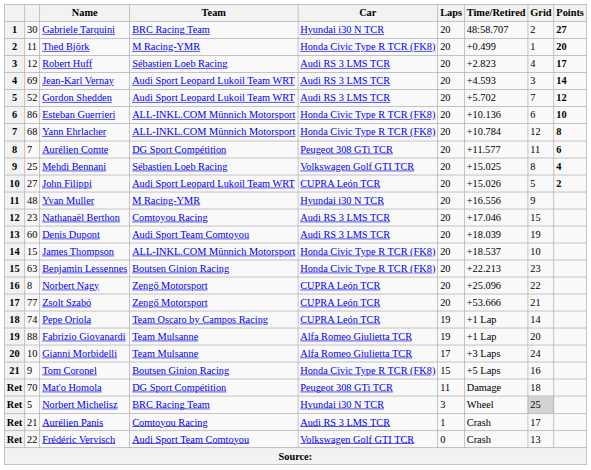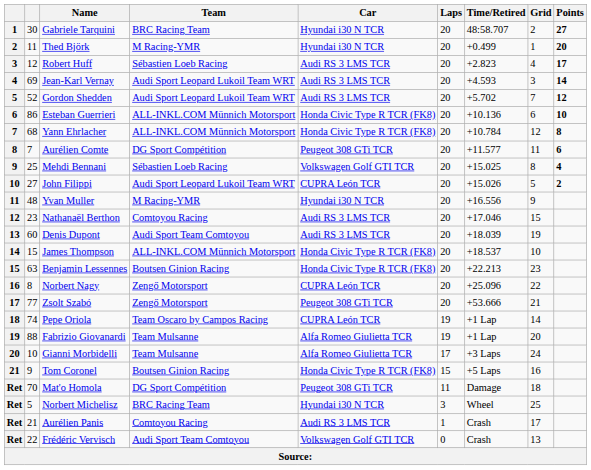 <table class="wikitable sortable" style="font-size: 95%;">
 <tr>
 <th></th>
 <th></th>
 <th>Name</th>
 <th>Team</th>
 <th>Car</th>
 <th>Laps</th>
 <th>Time/Retired</th>
 <th>Grid</th>
 <th>Points</th>
 </tr>
 <tr>
 <th>1</th>
 <td>30</td>
 <td> <a href='#'>Gabriele Tarquini</a></td>
 <td><a href='#'>BRC Racing Team</a></td>
 <td><a href='#'>Hyundai i30 N TCR</a></td>
 <td>20</td>
 <td>48:58.707</td>
 <td>2</td>
 <td><strong>27</strong></td>
 </tr>
 <tr>
 <th>2</th>
 <td>11</td>
 <td> <a href='#'>Thed Björk</a></td>
 <td><a href='#'>M Racing-YMR</a></td>
-<td><a href='#'>Honda Civic Type R TCR (FK8)</a></td>
+<td><a href='#'>Hyundai i30 N TCR</a></td>
 <td>20</td>
 <td>+0.499</td>
 <td>1</td>
 <td><strong>20</strong></td>
 </tr>
 <tr>
 <th>3</th>
 <td>12</td>
 <td> <a href='#'>Robert Huff</a></td>
 <td><a href='#'>Sébastien Loeb Racing</a></td>
 <td><a href='#'>Audi RS 3 LMS TCR</a></td>
 <td>20</td>
 <td>+2.823</td>
 <td>4</td>
 <td><strong>17</strong></td>
 </tr>
 <tr>
 <th>4</th>
 <td>69</td>
 <td> <a href='#'>Jean-Karl Vernay</a></td>
 <td><a href='#'>Audi Sport Leopard Lukoil Team WRT</a></td>
 <td><a href='#'>Audi RS 3 LMS TCR</a></td>
 <td>20</td>
 <td>+4.593</td>
 <td>3</td>
 <td><strong>14</strong></td>
 </tr>
 <tr>
 <th>5</th>
 <td>52</td>
 <td> <a href='#'>Gordon Shedden</a></td>
 <td><a href='#'>Audi Sport Leopard Lukoil Team WRT</a></td>
 <td><a href='#'>Audi RS 3 LMS TCR</a></td>
 <td>20</td>
 <td>+5.702</td>
 <td>7</td>
 <td><strong>12</strong></td>
 </tr>
 <tr>
 <th>6</th>
 <td>86</td>
 <td> <a href='#'>Esteban Guerrieri</a></td>
 <td><a href='#'>ALL-INKL.COM Münnich Motorsport</a></td>
 <td><a href='#'>Honda Civic Type R TCR (FK8)</a></td>
 <td>20</td>
 <td>+10.136</td>
 <td>6</td>
 <td><strong>10</strong></td>
 </tr>
 <tr>
 <th>7</th>
 <td>68</td>
 <td> <a href='#'>Yann Ehrlacher</a></td>
 <td><a href='#'>ALL-INKL.COM Münnich Motorsport</a></td>
 <td><a href='#'>Honda Civic Type R TCR (FK8)</a></td>
 <td>20</td>
 <td>+10.784</td>
 <td>12</td>
 <td><strong>8</strong></td>
 </tr>
 <tr>
 <th>8</th>
 <td>7</td>
 <td> <a href='#'>Aurélien Comte</a></td>
 <td><a href='#'>DG Sport Compétition</a></td>
 <td><a href='#'>Peugeot 308 GTi TCR</a></td>
 <td>20</td>
 <td>+11.577</td>
 <td>11</td>
 <td><strong>6</strong></td>
 </tr>
 <tr>
 <th>9</th>
 <td>25</td>
 <td> <a href='#'>Mehdi Bennani</a></td>
 <td><a href='#'>Sébastien Loeb Racing</a></td>
 <td><a href='#'>Volkswagen Golf GTI TCR</a></td>
 <td>20</td>
 <td>+15.025</td>
 <td>8</td>
 <td><strong>4</strong></td>
 </tr>
 <tr>
 <th>10</th>
 <td>27</td>
 <td> <a href='#'>John Filippi</a></td>
 <td><a href='#'>Audi Sport Leopard Lukoil Team WRT</a></td>
 <td><a href='#'>CUPRA León TCR</a></td>
 <td>20</td>
 <td>+15.026</td>
 <td>5</td>
 <td><strong>2</strong></td>
 </tr>
 <tr>
 <th>11</th>
 <td>48</td>
 <td> <a href='#'>Yvan Muller</a></td>
 <td><a href='#'>M Racing-YMR</a></td>
 <td><a href='#'>Hyundai i30 N TCR</a></td>
 <td>20</td>
 <td>+16.556</td>
 <td>9</td>
 <td></td>
 </tr>
 <tr>
 <th>12</th>
 <td>23</td>
 <td> <a href='#'>Nathanaël Berthon</a></td>
 <td><a href='#'>Comtoyou Racing</a></td>
 <td><a href='#'>Audi RS 3 LMS TCR</a></td>
 <td>20</td>
 <td>+17.046</td>
 <td>15</td>
 <td></td>
 </tr>
 <tr>
 <th>13</th>
 <td>60</td>
 <td> <a href='#'>Denis Dupont</a></td>
 <td><a href='#'>Audi Sport Team Comtoyou</a></td>
 <td><a href='#'>Audi RS 3 LMS TCR</a></td>
 <td>20</td>
 <td>+18.039</td>
 <td>19</td>
 <td></td>
 </tr>
 <tr>
 <th>14</th>
 <td>15</td>
 <td> <a href='#'>James Thompson</a></td>
 <td><a href='#'>ALL-INKL.COM Münnich Motorsport</a></td>
 <td><a href='#'>Honda Civic Type R TCR (FK8)</a></td>
 <td>20</td>
 <td>+18.537</td>
 <td>10</td>
 <td></td>
 </tr>
 <tr>
 <th>15</th>
 <td>63</td>
 <td> <a href='#'>Benjamin Lessennes</a></td>
 <td><a href='#'>Boutsen Ginion Racing</a></td>
 <td><a href='#'>Honda Civic Type R TCR (FK8)</a></td>
 <td>20</td>
 <td>+22.213</td>
 <td>23</td>
 <td></td>
 </tr>
 <tr>
 <th>16</th>
 <td>8</td>
 <td> <a href='#'>Norbert Nagy</a></td>
 <td><a href='#'>Zengő Motorsport</a></td>
 <td><a href='#'>CUPRA León TCR</a></td>
 <td>20</td>
 <td>+25.096</td>
 <td>22</td>
 <td></td>
 </tr>
 <tr>
 <th>17</th>
 <td>77</td>
 <td> <a href='#'>Zsolt Szabó</a></td>
 <td><a href='#'>Zengő Motorsport</a></td>
-<td><a href='#'>CUPRA León TCR</a></td>
+<td><a href='#'>Peugeot 308 GTi TCR</a></td>
 <td>20</td>
 <td>+53.666</td>
 <td>21</td>
 <td></td>
 </tr>
 <tr>
 <th>18</th>
 <td>74</td>
 <td> <a href='#'>Pepe Oriola</a></td>
 <td><a href='#'>Team Oscaro by Campos Racing</a></td>
 <td><a href='#'>CUPRA León TCR</a></td>
 <td>19</td>
 <td>+1 Lap</td>
 <td>14</td>
 <td></td>
 </tr>
 <tr>
 <th>19</th>
 <td>88</td>
 <td> <a href='#'>Fabrizio Giovanardi</a></td>
 <td><a href='#'>Team Mulsanne</a></td>
 <td><a href='#'>Alfa Romeo Giulietta TCR</a></td>
 <td>19</td>
 <td>+1 Lap</td>
 <td>20</td>
 <td></td>
 </tr>
 <tr>
 <th>20</th>
 <td>10</td>
 <td> <a href='#'>Gianni Morbidelli</a></td>
 <td><a href='#'>Team Mulsanne</a></td>
 <td><a href='#'>Alfa Romeo Giulietta TCR</a></td>
 <td>17</td>
 <td>+3 Laps</td>
 <td>24</td>
 <td></td>
 </tr>
 <tr>
 <th>21</th>
 <td>9</td>
 <td> <a href='#'>Tom Coronel</a></td>
 <td><a href='#'>Boutsen Ginion Racing</a></td>
 <td><a href='#'>Honda Civic Type R TCR (FK8)</a></td>
 <td>15</td>
 <td>+5 Laps</td>
 <td>16</td>
 <td></td>
 </tr>
 <tr>
 <th>Ret</th>
 <td>70</td>
 <td> <a href='#'>Mat'o Homola</a></td>
 <td><a href='#'>DG Sport Compétition</a></td>
 <td><a href='#'>Peugeot 308 GTi TCR</a></td>
 <td>11</td>
 <td>Damage</td>
 <td>18</td>
 <td></td>
 </tr>
 <tr>
 <th>Ret</th>
 <td>5</td>
 <td> <a href='#'>Norbert Michelisz</a></td>
 <td><a href='#'>BRC Racing Team</a></td>
 <td><a href='#'>Hyundai i30 N TCR</a></td>
 <td>3</td>
 <td>Wheel</td>
-<td style="background: lightgrey;">25</td>
+<td>25</td>
 <td></td>
 </tr>
 <tr>
 <th>Ret</th>
 <td>21</td>
 <td> <a href='#'>Aurélien Panis</a></td>
 <td><a href='#'>Comtoyou Racing</a></td>
 <td><a href='#'>Audi RS 3 LMS TCR</a></td>
 <td>1</td>
 <td>Crash</td>
 <td>17</td>
 <td></td>
 </tr>
 <tr>
 <th>Ret</th>
 <td>22</td>
 <td> <a href='#'>Frédéric Vervisch</a></td>
 <td><a href='#'>Audi Sport Team Comtoyou</a></td>
 <td><a href='#'>Volkswagen Golf GTI TCR</a></td>
 <td>0</td>
 <td>Crash</td>
 <td>13</td>
 <td></td>
 </tr>
 <tr>
 <th colspan=9>Source:</th>
 </tr>
 </table>
